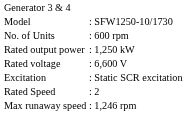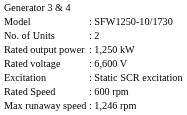 <table>
 <tr>
 <td>Generator 3 & 4</td>
 </tr>
 <tr>
 <td>Model</td>
 <td>: SFW1250-10/1730</td>
 </tr>
 <tr>
 <td>No. of Units</td>
-<td>: 600 rpm</td>
+<td>: 2</td>
 </tr>
 <tr>
 <td>Rated output power</td>
 <td>: 1,250 kW</td>
 </tr>
 <tr>
 <td>Rated voltage</td>
 <td>: 6,600 V</td>
 </tr>
 <tr>
 <td>Excitation</td>
 <td>: Static SCR excitation</td>
 </tr>
 <tr>
 <td>Rated Speed</td>
-<td>: 2</td>
+<td>: 600 rpm</td>
 </tr>
 <tr>
 <td>Max runaway speed</td>
 <td>: 1,246 rpm</td>
 </tr>
 <tr>
 </tr>
 </table>
